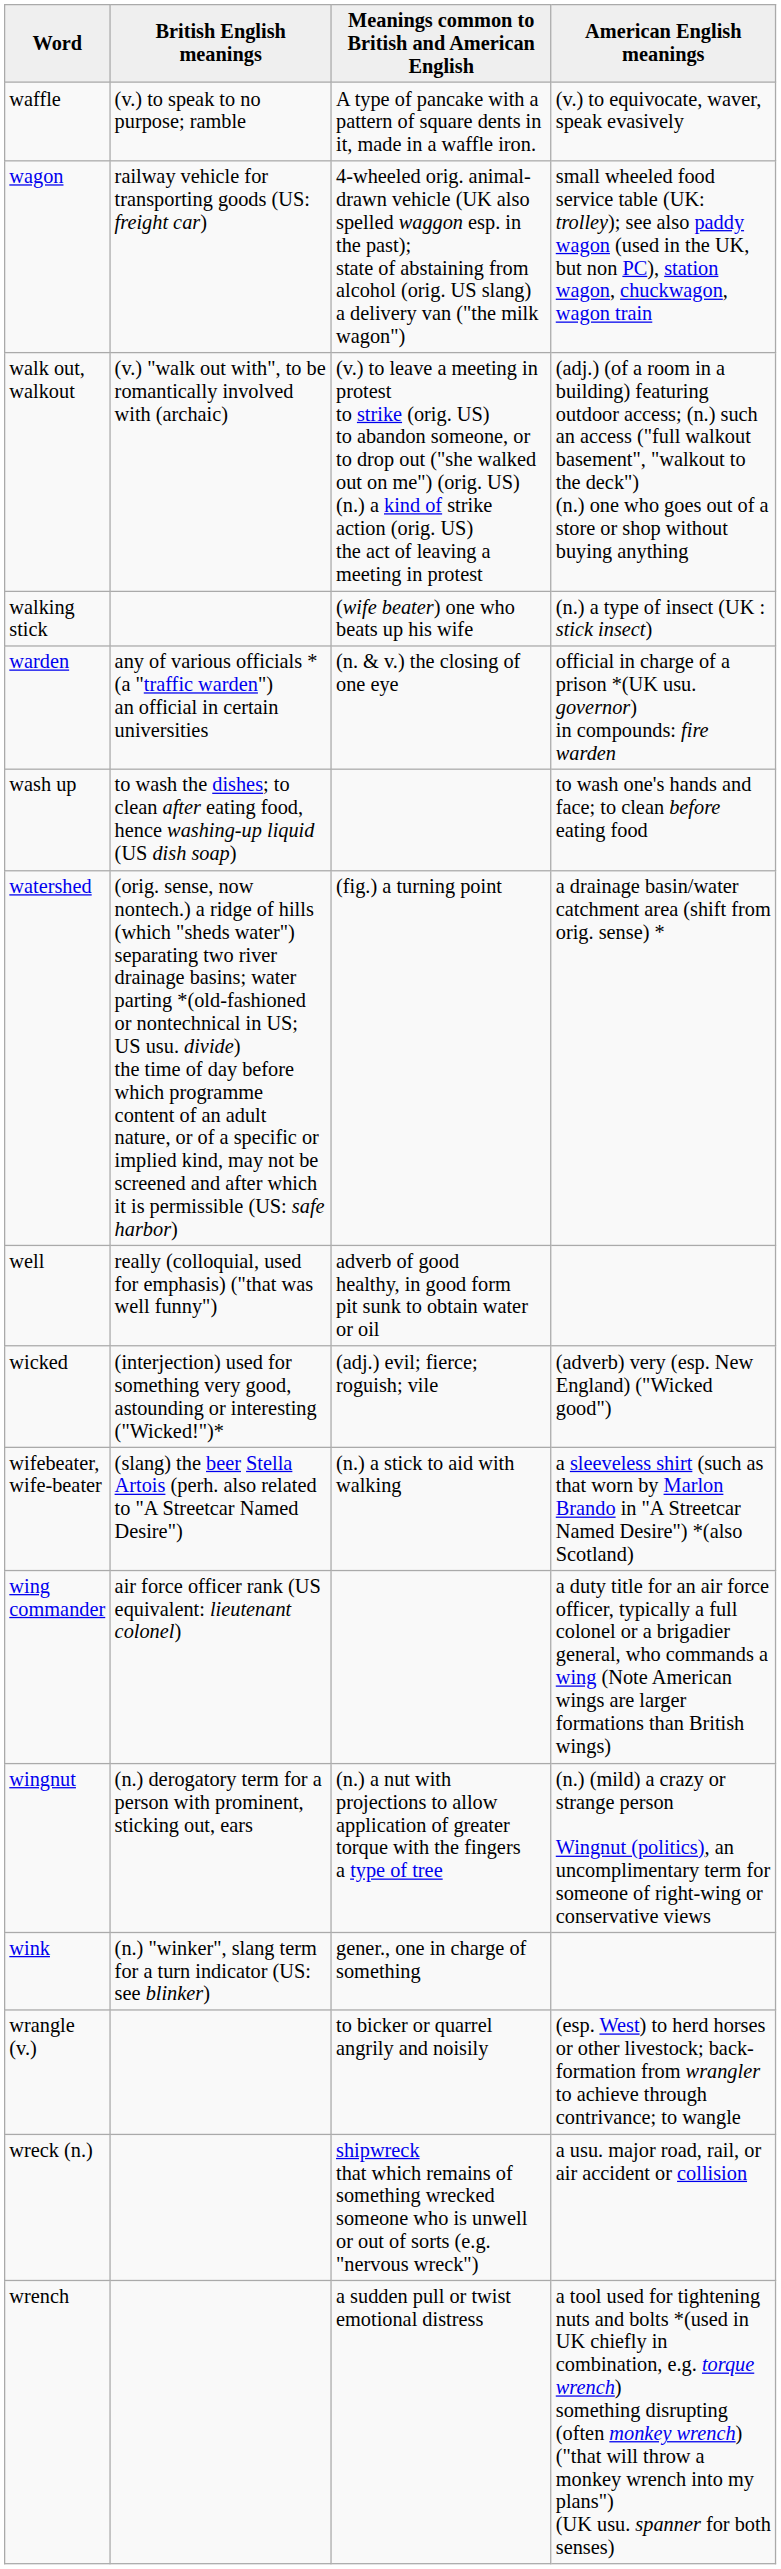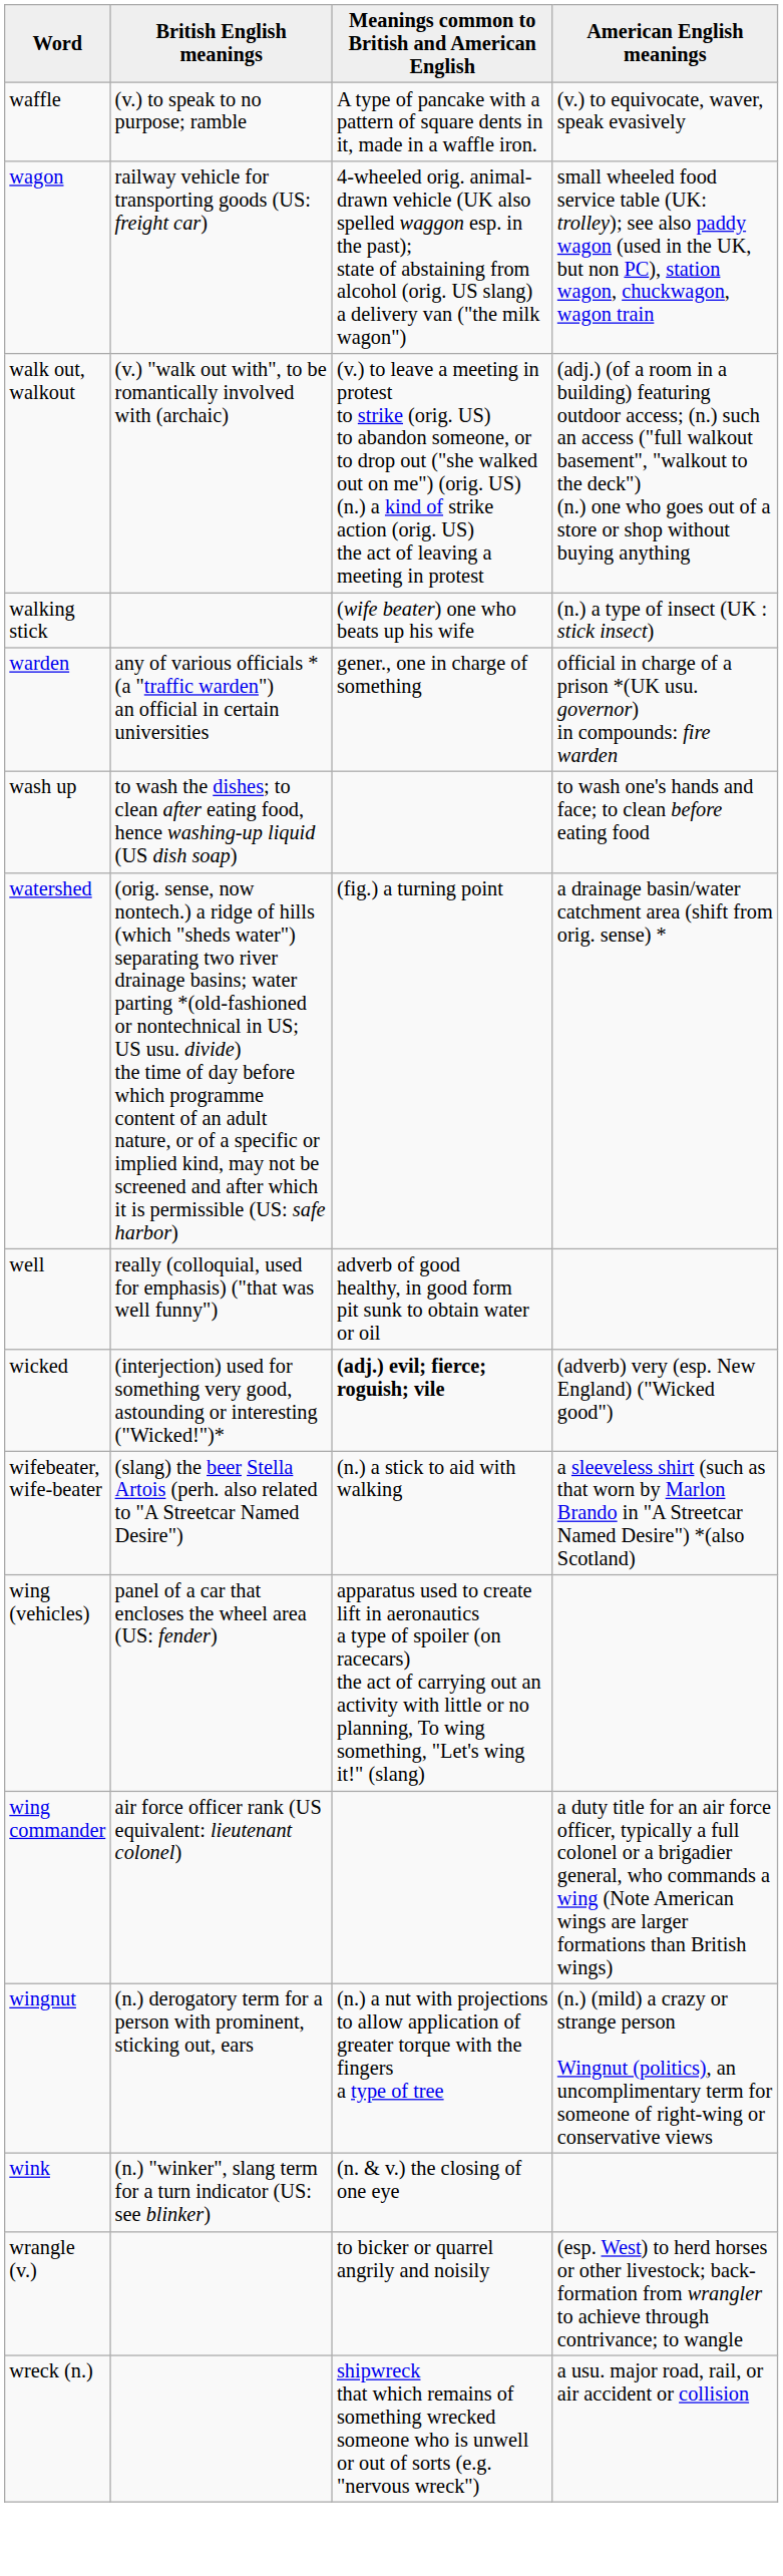 <table class="wikitable">
 <tr>
 <th style="width:10%; background:#efefef;">Word</th>
 <th style="width:30%; background:#efefef;">British English meanings</th>
 <th style="width:30%; background:#efefef;">Meanings common to British and American English</th>
 <th style="width:30%; background:#efefef;">American English meanings</th>
 </tr>
 <tr valign="top">
 <td>waffle</td>
 <td>(v.) to speak to no purpose; ramble</td>
 <td>A type of pancake with a pattern of square dents in it, made in a waffle iron.</td>
 <td>(v.) to equivocate, waver, speak evasively</td>
 </tr>
 <tr valign="top">
 <td><a href='#'>wagon</a></td>
 <td>railway vehicle for transporting goods (US: <em>freight car</em>)</td>
 <td>4-wheeled orig. animal-drawn vehicle (UK also spelled <em>waggon</em> esp. in the past);<br>state of abstaining from alcohol (orig. US slang)<br>a delivery van ("the milk wagon")</td>
 <td>small wheeled food service table (UK: <em>trolley</em>); see also <a href='#'>paddy wagon</a> (used in the UK, but non <a href='#'>PC</a>), <a href='#'>station wagon</a>, <a href='#'>chuckwagon</a>, <a href='#'>wagon train</a></td>
 </tr>
 <tr valign="top">
 <td>walk out, walkout</td>
 <td>(v.) "walk out with", to be romantically involved with (archaic)</td>
 <td>(v.) to leave a meeting in protest<br>to <a href='#'>strike</a> (orig. US)<br>to abandon someone, or to drop out ("she walked out on me") (orig. US)<br>(n.) a <a href='#'>kind of</a> strike action (orig. US)<br>the act of leaving a meeting in protest</td>
 <td>(adj.) (of a room in a building) featuring outdoor access; (n.) such an access ("full walkout basement", "walkout to the deck")<br>(n.) one who goes out of a store or shop without buying anything</td>
 </tr>
 <tr valign="top">
 <td>walking stick</td>
 <td> </td>
 <td>(<em>wife beater</em>) one who beats up his wife</td>
 <td>(n.) a type of insect (UK : <em>stick insect</em>)</td>
 </tr>
 <tr valign="top">
 <td><a href='#'>warden</a></td>
 <td>any of various officials *(a "<a href='#'>traffic warden</a>")<br>an official in certain universities</td>
-<td>(n. & v.) the closing of one eye</td>
+<td>gener., one in charge of something</td>
 <td>official in charge of a prison *(UK usu. <em>governor</em>)<br>in compounds: <em>fire warden</em></td>
 </tr>
 <tr valign="top">
 <td>wash up</td>
 <td>to wash the <a href='#'>dishes</a>; to clean <em>after</em> eating food, hence <em>washing-up liquid</em> (US <em>dish soap</em>)</td>
 <td> </td>
 <td>to wash one's hands and face; to clean <em>before</em> eating food</td>
 </tr>
 <tr valign="top">
 <td><a href='#'>watershed</a></td>
 <td>(orig. sense, now nontech.) a ridge of hills (which "sheds water") separating two river drainage basins; water parting *(old-fashioned or nontechnical in US; US usu. <em>divide</em>)<br>the time of day before which programme content of an adult nature, or of a specific or implied kind, may not be screened and after which it is permissible (US: <em>safe harbor</em>)</td>
 <td>(fig.) a turning point</td>
 <td>a drainage basin/water catchment area (shift from orig. sense) *</td>
 </tr>
 <tr valign="top">
 <td>well</td>
 <td>really (colloquial, used for emphasis) ("that was well funny")</td>
 <td>adverb of good<br>healthy, in good form<br>pit sunk to obtain water or oil</td>
 <td> </td>
 </tr>
 <tr valign="top">
 <td>wicked</td>
 <td>(interjection) used for something very good, astounding or interesting ("Wicked!")*</td>
-<td>(adj.) evil; fierce; roguish; vile</td>
+<td><strong>(adj.) evil; fierce; roguish; vile</strong></td>
 <td>(adverb) very (esp. New England) ("Wicked good")</td>
 </tr>
 <tr valign="top">
 <td>wifebeater, wife-beater</td>
 <td>(slang) the <a href='#'>beer</a> <a href='#'>Stella Artois</a> (perh. also related to "A Streetcar Named Desire")</td>
 <td>(n.) a stick to aid with walking</td>
 <td>a <a href='#'>sleeveless shirt</a> (such as that worn by <a href='#'>Marlon Brando</a> in "A Streetcar Named Desire") *(also Scotland)</td>
+</tr>
+<tr valign="top">
+<td>wing (vehicles)</td>
+<td>panel of a car that encloses the wheel area (US: <em>fender</em>)</td>
+<td>apparatus used to create lift in aeronautics<br>a type of spoiler (on racecars)<br>the act of carrying out an activity with little or no planning, To wing something, "Let's wing it!" (slang)</td>
+<td> </td>
 </tr>
 <tr valign="top">
 <td><a href='#'>wing commander</a></td>
 <td>air force officer rank (US equivalent: <em>lieutenant colonel</em>)</td>
 <td> </td>
 <td>a duty title for an air force officer, typically a full colonel or a brigadier general, who commands a <a href='#'>wing</a> (Note American wings are larger formations than British wings)</td>
 </tr>
 <tr valign="top">
 <td><a href='#'>wingnut</a></td>
 <td>(n.) derogatory term for a person with prominent, sticking out, ears</td>
 <td>(n.) a nut with projections to allow application of greater torque with the fingers<br>a <a href='#'>type of tree</a></td>
 <td>(n.) (mild) a crazy or strange person<br><br><a href='#'>Wingnut (politics)</a>, an uncomplimentary term for someone of right-wing or conservative views</td>
 </tr>
 <tr valign="top">
 <td><a href='#'>wink</a></td>
 <td>(n.) "winker", slang term for a turn indicator (US: see <em>blinker</em>)</td>
-<td>gener., one in charge of something</td>
+<td>(n. & v.) the closing of one eye</td>
 <td> </td>
 </tr>
 <tr valign="top">
 <td>wrangle (v.)</td>
 <td> </td>
 <td>to bicker or quarrel angrily and noisily</td>
 <td>(esp. <a href='#'>West</a>) to herd horses or other livestock; back-formation from <em>wrangler</em><br>to achieve through contrivance; to wangle</td>
 </tr>
 <tr valign="top">
 <td>wreck (n.)</td>
 <td> </td>
 <td><a href='#'>shipwreck</a><br>that which remains of something wrecked<br>someone who is unwell or out of sorts (e.g. "nervous wreck")</td>
 <td>a usu. major road, rail, or air accident or <a href='#'>collision</a></td>
 </tr>
-<tr valign="top">
-<td>wrench</td>
-<td> </td>
-<td>a sudden pull or twist<br>emotional distress</td>
-<td>a tool used for tightening nuts and bolts *(used in UK chiefly in combination, e.g. <em><a href='#'>torque wrench</a></em>)<br>something disrupting (often <em><a href='#'>monkey wrench</a></em>) ("that will throw a monkey wrench into my plans")<br>(UK usu. <em>spanner</em> for both senses)</td>
-</tr>
 </table>
